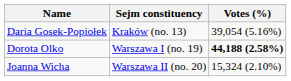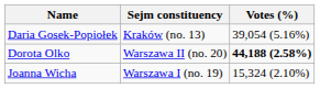 <table class="wikitable">
 <tr>
 <th>Name</th>
 <th>Sejm constituency</th>
 <th>Votes (%)</th>
 </tr>
 <tr>
 <td><a href='#'>Daria Gosek-Popiołek</a></td>
 <td><a href='#'>Kraków</a> (no. 13)</td>
 <td>39,054 (5.16%)</td>
 </tr>
 <tr>
 <td><a href='#'>Dorota Olko</a></td>
-<td><a href='#'>Warszawa I</a> (no. 19)</td>
+<td><a href='#'>Warszawa II</a> (no. 20)</td>
 <td><strong>44,188 (2.58%)</strong></td>
 </tr>
 <tr>
 <td><a href='#'>Joanna Wicha</a></td>
-<td><a href='#'>Warszawa II</a> (no. 20)</td>
+<td><a href='#'>Warszawa I</a> (no. 19)</td>
 <td>15,324 (2.10%)</td>
 </tr>
 </table>
